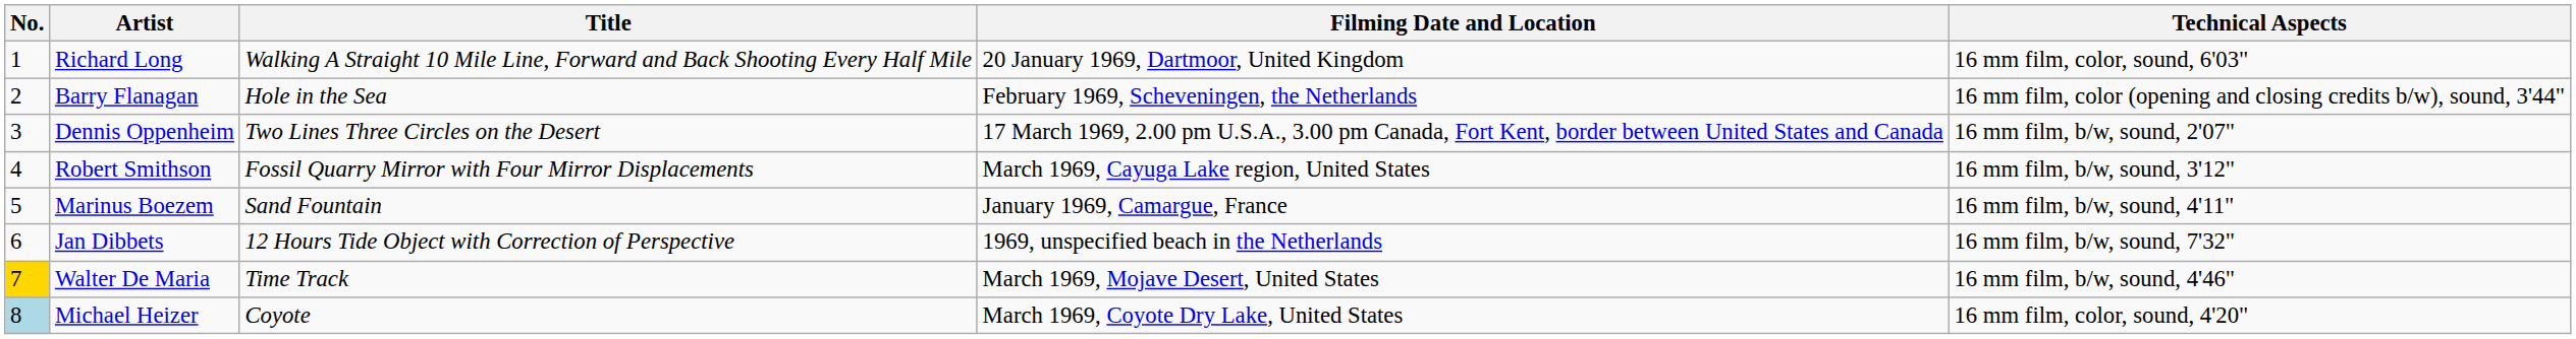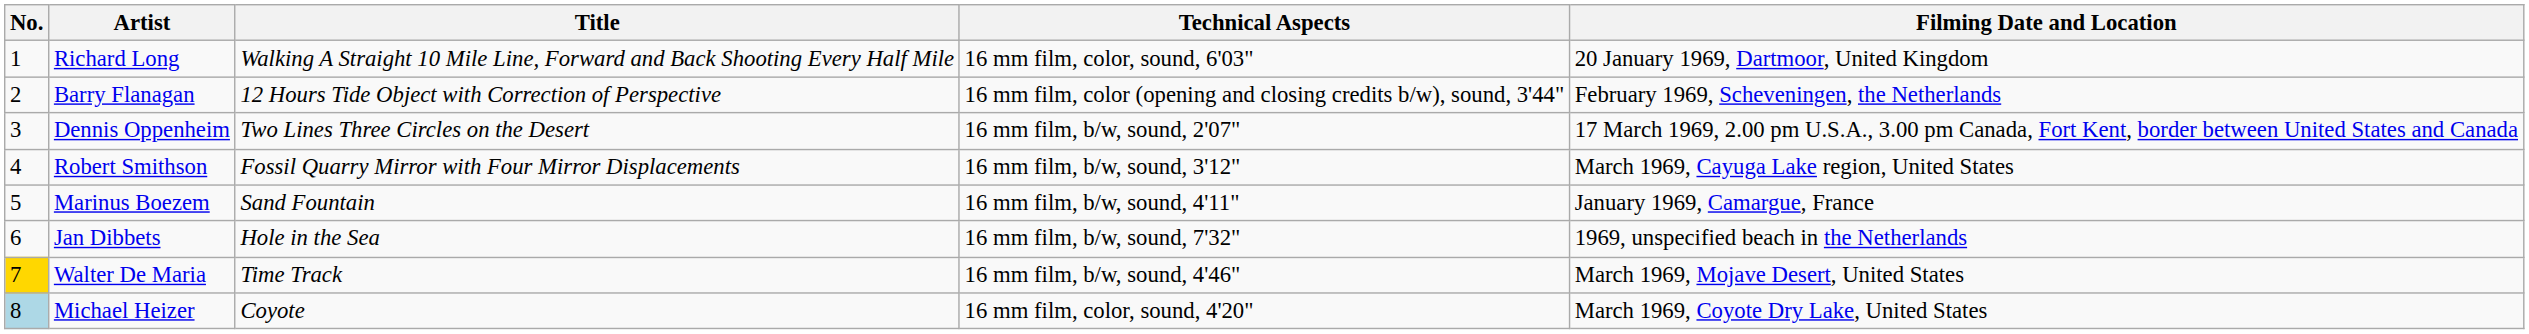 <table class="wikitable">
 <tr>
 <th>No.</th>
 <th>Artist</th>
 <th>Title</th>
+<th>Technical Aspects</th>
 <th>Filming Date and Location</th>
-<th>Technical Aspects</th>
 </tr>
 <tr>
 <td>1</td>
 <td><a href='#'>Richard Long</a></td>
 <td><em>Walking A Straight 10 Mile Line, Forward and Back Shooting Every Half Mile</em></td>
+<td>16 mm film, color, sound, 6'03"</td>
 <td>20 January 1969, <a href='#'>Dartmoor</a>, United Kingdom</td>
-<td>16 mm film, color, sound, 6'03"</td>
 </tr>
 <tr>
 <td>2</td>
 <td><a href='#'>Barry Flanagan</a></td>
-<td><em>Hole in the Sea</em></td>
+<td><em>12 Hours Tide Object with Correction of Perspective</em></td>
+<td>16 mm film, color (opening and closing credits b/w), sound, 3'44"</td>
 <td>February 1969, <a href='#'>Scheveningen</a>, <a href='#'>the Netherlands</a></td>
-<td>16 mm film, color (opening and closing credits b/w), sound, 3'44"</td>
 </tr>
 <tr>
 <td>3</td>
 <td><a href='#'>Dennis Oppenheim</a></td>
 <td><em>Two Lines Three Circles on the Desert</em></td>
+<td>16 mm film, b/w, sound, 2'07"</td>
 <td>17 March 1969, 2.00 pm U.S.A., 3.00 pm Canada, <a href='#'>Fort Kent</a>, <a href='#'>border between United States and Canada</a></td>
-<td>16 mm film, b/w, sound, 2'07"</td>
 </tr>
 <tr>
 <td>4</td>
 <td><a href='#'>Robert Smithson</a></td>
 <td><em>Fossil Quarry Mirror with Four Mirror Displacements</em></td>
+<td>16 mm film, b/w, sound, 3'12"</td>
 <td>March 1969, <a href='#'>Cayuga Lake</a> region, United States</td>
-<td>16 mm film, b/w, sound, 3'12"</td>
 </tr>
 <tr>
 <td>5</td>
 <td><a href='#'>Marinus Boezem</a></td>
 <td><em>Sand Fountain</em></td>
+<td>16 mm film, b/w, sound, 4'11"</td>
 <td>January 1969, <a href='#'>Camargue</a>, France</td>
-<td>16 mm film, b/w, sound, 4'11"</td>
 </tr>
 <tr>
 <td>6</td>
 <td><a href='#'>Jan Dibbets</a></td>
-<td><em>12 Hours Tide Object with Correction of Perspective</em></td>
+<td><em>Hole in the Sea</em></td>
+<td>16 mm film, b/w, sound, 7'32"</td>
 <td>1969, unspecified beach in <a href='#'>the Netherlands</a></td>
-<td>16 mm film, b/w, sound, 7'32"</td>
 </tr>
 <tr>
 <td style="background: gold;">7</td>
 <td><a href='#'>Walter De Maria</a></td>
 <td><em>Time Track</em></td>
+<td>16 mm film, b/w, sound, 4'46"</td>
 <td>March 1969, <a href='#'>Mojave Desert</a>, United States</td>
-<td>16 mm film, b/w, sound, 4'46"</td>
 </tr>
 <tr>
 <td style="background: lightblue;">8</td>
 <td><a href='#'>Michael Heizer</a></td>
 <td><em>Coyote</em></td>
+<td>16 mm film, color, sound, 4'20"</td>
 <td>March 1969, <a href='#'>Coyote Dry Lake</a>, United States</td>
-<td>16 mm film, color, sound, 4'20"</td>
 </tr>
 </table>
